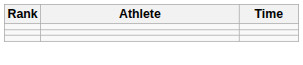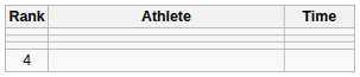 <table class=wikitable style="text-align:center">
 <tr>
 <th width=40>Rank</th>
 <th width=250>Athlete</th>
 <th width=70>Time</th>
 </tr>
 <tr>
 <td></td>
 <td style="text-align:left"></td>
 <td></td>
 </tr>
 <tr>
 <td></td>
 <td style="text-align:left"></td>
 <td></td>
 </tr>
 <tr>
 <td></td>
 <td style="text-align:left"></td>
 <td></td>
 </tr>
+<tr>
+<td>4</td>
+<td style="text-align:left"></td>
+<td></td>
+</tr>
 </table>
